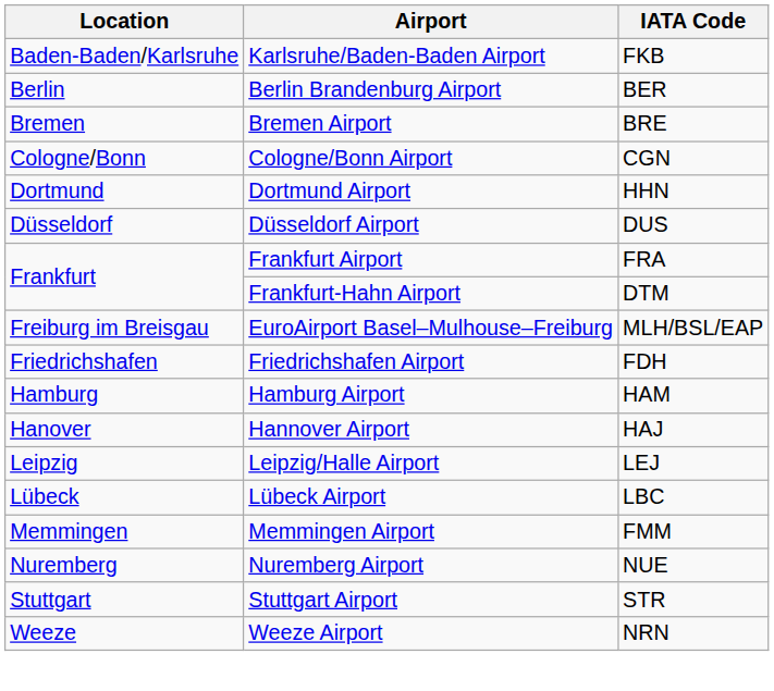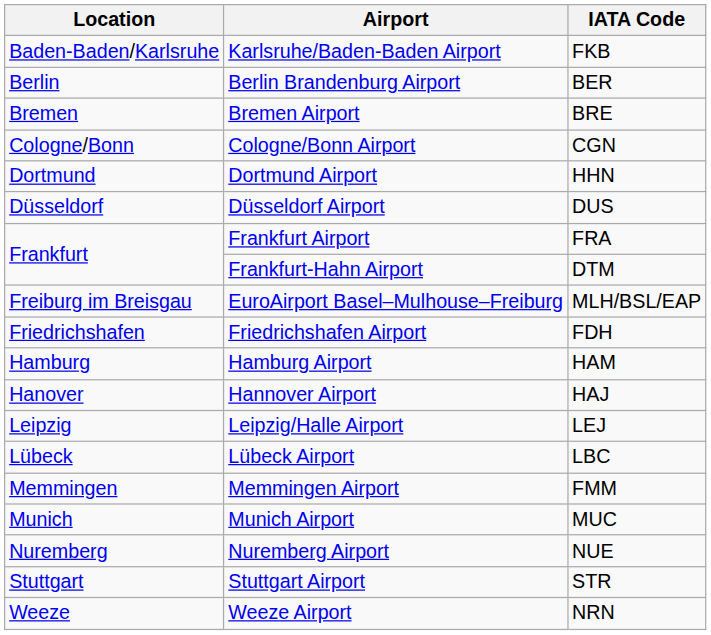 <table class="wikitable sortable">
 <tr>
 <th>Location</th>
 <th>Airport</th>
 <th>IATA Code</th>
 </tr>
 <tr>
 <td><a href='#'>Baden-Baden</a>/<a href='#'>Karlsruhe</a></td>
 <td><a href='#'>Karlsruhe/Baden-Baden Airport</a></td>
 <td>FKB</td>
 </tr>
 <tr>
 <td><a href='#'>Berlin</a></td>
 <td><a href='#'>Berlin Brandenburg Airport</a></td>
 <td>BER</td>
 </tr>
 <tr>
 <td><a href='#'>Bremen</a></td>
 <td><a href='#'>Bremen Airport</a></td>
 <td>BRE</td>
 </tr>
 <tr>
 <td><a href='#'>Cologne</a>/<a href='#'>Bonn</a></td>
 <td><a href='#'>Cologne/Bonn Airport</a></td>
 <td>CGN</td>
 </tr>
 <tr>
 <td><a href='#'>Dortmund</a></td>
 <td><a href='#'>Dortmund Airport</a></td>
 <td>HHN</td>
 </tr>
 <tr>
 <td><a href='#'>Düsseldorf</a></td>
 <td><a href='#'>Düsseldorf Airport</a></td>
 <td>DUS</td>
 </tr>
 <tr>
 <td rowspan=2><a href='#'>Frankfurt</a></td>
 <td><a href='#'>Frankfurt Airport</a></td>
 <td>FRA</td>
 </tr>
 <tr>
 <td><a href='#'>Frankfurt-Hahn Airport</a></td>
 <td>DTM</td>
 </tr>
 <tr>
 <td><a href='#'>Freiburg im Breisgau</a></td>
 <td><a href='#'>EuroAirport Basel–Mulhouse–Freiburg</a></td>
 <td>MLH/BSL/EAP</td>
 </tr>
 <tr>
 <td><a href='#'>Friedrichshafen</a></td>
 <td><a href='#'>Friedrichshafen Airport</a></td>
 <td>FDH</td>
 </tr>
 <tr>
 <td><a href='#'>Hamburg</a></td>
 <td><a href='#'>Hamburg Airport</a></td>
 <td>HAM</td>
 </tr>
 <tr>
 <td><a href='#'>Hanover</a></td>
 <td><a href='#'>Hannover Airport</a></td>
 <td>HAJ</td>
 </tr>
 <tr>
 <td><a href='#'>Leipzig</a></td>
 <td><a href='#'>Leipzig/Halle Airport</a></td>
 <td>LEJ</td>
 </tr>
 <tr>
 <td><a href='#'>Lübeck</a></td>
 <td><a href='#'>Lübeck Airport</a></td>
 <td>LBC</td>
 </tr>
 <tr>
 <td><a href='#'>Memmingen</a></td>
 <td><a href='#'>Memmingen Airport</a></td>
 <td>FMM</td>
 </tr>
 <tr>
+<td><a href='#'>Munich</a></td>
+<td><a href='#'>Munich Airport</a></td>
+<td>MUC</td>
+</tr>
+<tr>
 <td><a href='#'>Nuremberg</a></td>
 <td><a href='#'>Nuremberg Airport</a></td>
 <td>NUE</td>
 </tr>
 <tr>
 <td><a href='#'>Stuttgart</a></td>
 <td><a href='#'>Stuttgart Airport</a></td>
 <td>STR</td>
 </tr>
 <tr>
 <td><a href='#'>Weeze</a></td>
 <td><a href='#'>Weeze Airport</a></td>
 <td>NRN</td>
 </tr>
 </table>
